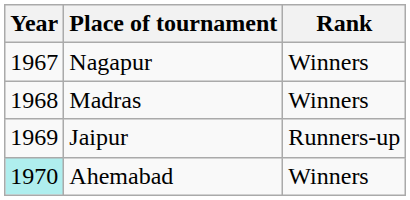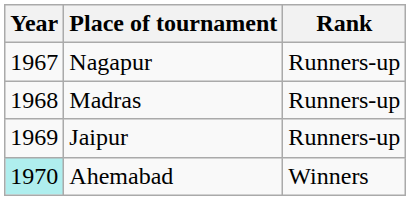 <table class="wikitable" border="1">
 <tr>
 <th>Year</th>
 <th>Place of tournament</th>
 <th>Rank</th>
 </tr>
 <tr>
 <td>1967</td>
 <td>Nagapur</td>
-<td>Winners</td>
+<td>Runners-up</td>
 </tr>
 <tr>
 <td>1968</td>
 <td>Madras</td>
-<td>Winners</td>
+<td>Runners-up</td>
 </tr>
 <tr>
 <td>1969</td>
 <td>Jaipur</td>
 <td>Runners-up</td>
 </tr>
 <tr>
 <td style="background: paleturquoise;">1970</td>
 <td>Ahemabad</td>
 <td>Winners</td>
 </tr>
 </table>
